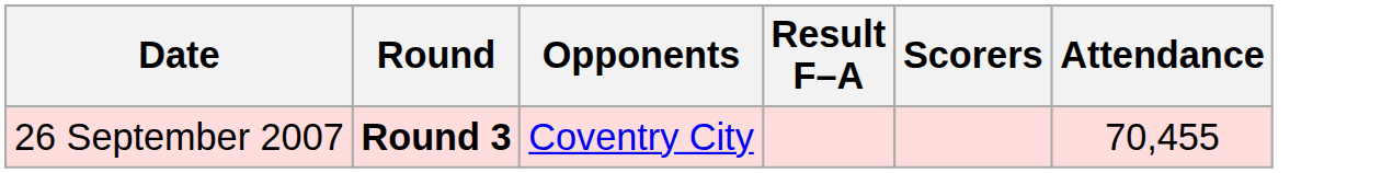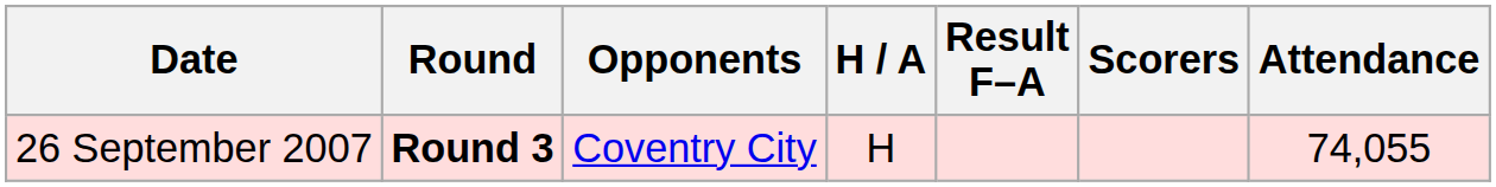 <table class="wikitable" style="text-align:center">
 <tr>
 <th>Date</th>
 <th>Round</th>
 <th>Opponents</th>
+<th>H / A</th>
 <th>Result<br>F–A</th>
 <th>Scorers</th>
 <th>Attendance</th>
 </tr>
 <tr bgcolor="#ffdddd">
 <td>26 September 2007</td>
 <td><strong>Round 3</strong></td>
 <td><a href='#'>Coventry City</a></td>
+<td>H</td>
 <td></td>
 <td></td>
-<td>70,455</td>
+<td>74,055</td>
 </tr>
 </table>
